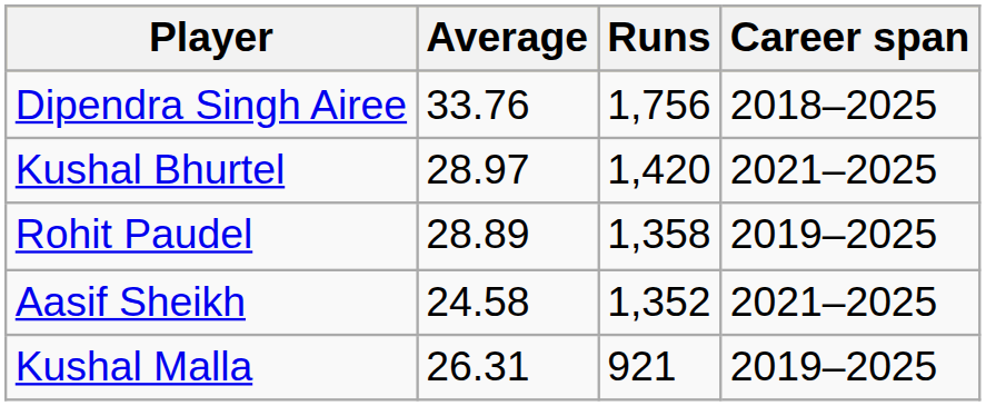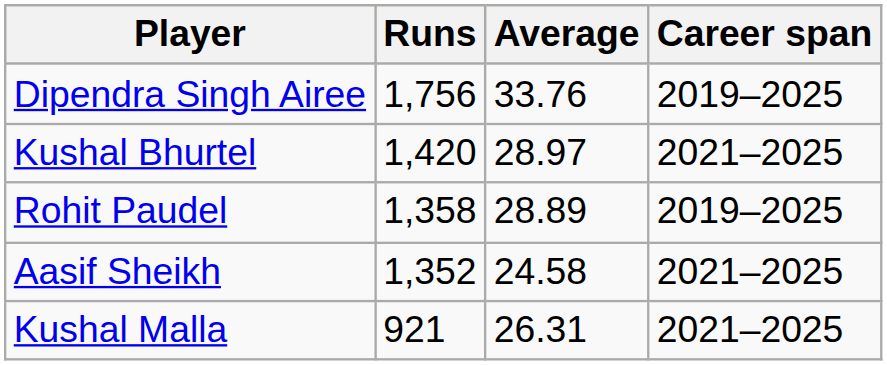 <table class="wikitable">
 <tr style="background:#bdb76b;">
 <th>Player</th>
+<th>Runs</th>
 <th>Average</th>
-<th>Runs</th>
 <th>Career span</th>
 </tr>
 <tr>
 <td><a href='#'>Dipendra Singh Airee</a></td>
+<td>1,756</td>
 <td>33.76</td>
-<td>1,756</td>
-<td>2018–2025</td>
+<td>2019–2025</td>
 </tr>
 <tr>
 <td><a href='#'>Kushal Bhurtel</a></td>
+<td>1,420</td>
 <td>28.97</td>
-<td>1,420</td>
 <td>2021–2025</td>
 </tr>
 <tr>
 <td><a href='#'>Rohit Paudel</a></td>
+<td>1,358</td>
 <td>28.89</td>
-<td>1,358</td>
 <td>2019–2025</td>
 </tr>
 <tr>
 <td><a href='#'>Aasif Sheikh</a></td>
+<td>1,352</td>
 <td>24.58</td>
-<td>1,352</td>
 <td>2021–2025</td>
 </tr>
 <tr>
 <td><a href='#'>Kushal Malla</a></td>
+<td>921</td>
 <td>26.31</td>
-<td>921</td>
-<td>2019–2025</td>
+<td>2021–2025</td>
 </tr>
 </table>
